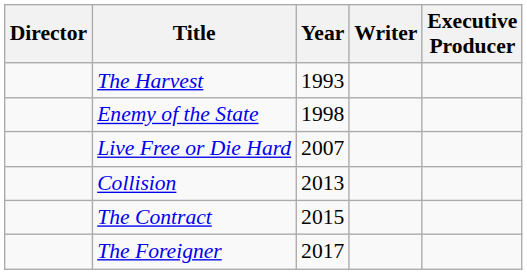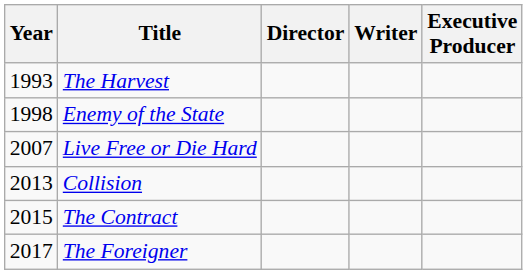 <table class="wikitable plainrowheaders">
 <tr>
+<th>Year</th>
+<th>Title</th>
 <th>Director</th>
-<th>Title</th>
-<th>Year</th>
 <th>Writer</th>
 <th>Executive<br>Producer</th>
 </tr>
 <tr>
+<td>1993</td>
+<td><em><a href='#'>The Harvest</a></em></td>
 <td></td>
-<td><em><a href='#'>The Harvest</a></em></td>
-<td>1993</td>
 <td></td>
 <td></td>
 </tr>
 <tr>
+<td>1998</td>
+<td><em><a href='#'>Enemy of the State</a></em></td>
 <td></td>
-<td><em><a href='#'>Enemy of the State</a></em></td>
-<td>1998</td>
 <td></td>
 <td></td>
 </tr>
 <tr>
+<td>2007</td>
+<td><em><a href='#'>Live Free or Die Hard</a></em></td>
 <td></td>
-<td><em><a href='#'>Live Free or Die Hard</a></em></td>
-<td>2007</td>
 <td></td>
 <td></td>
 </tr>
 <tr>
+<td>2013</td>
+<td><em><a href='#'>Collision</a></em></td>
 <td></td>
-<td><em><a href='#'>Collision</a></em></td>
-<td>2013</td>
 <td></td>
 <td></td>
 </tr>
 <tr>
+<td>2015</td>
+<td><em><a href='#'>The Contract</a></em></td>
 <td></td>
-<td><em><a href='#'>The Contract</a></em></td>
-<td>2015</td>
 <td></td>
 <td></td>
 </tr>
 <tr>
+<td>2017</td>
+<td><em><a href='#'>The Foreigner</a></em></td>
 <td></td>
-<td><em><a href='#'>The Foreigner</a></em></td>
-<td>2017</td>
 <td></td>
 <td></td>
 </tr>
 </table>
